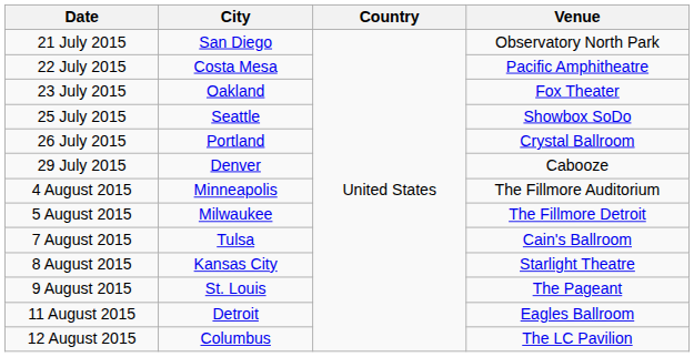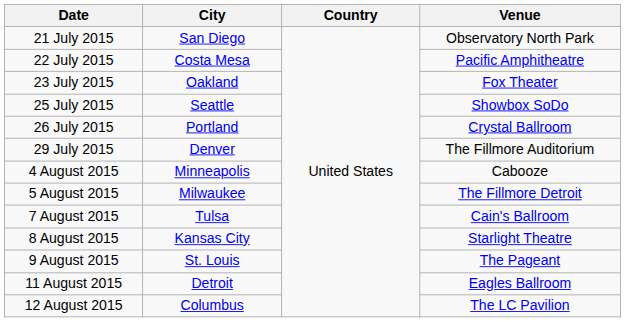 <table class="wikitable" style="text-align:center">
 <tr>
 <th style="width:150px;">Date</th>
 <th style="width:150px;">City</th>
 <th style="width:150px;">Country</th>
 <th style="width:220px;">Venue</th>
 </tr>
 <tr>
 <td>21 July 2015</td>
 <td><a href='#'>San Diego</a></td>
 <td rowspan="13">United States</td>
 <td>Observatory North Park</td>
 </tr>
 <tr>
 <td>22 July 2015</td>
 <td><a href='#'>Costa Mesa</a></td>
 <td><a href='#'>Pacific Amphitheatre</a></td>
 </tr>
 <tr>
 <td>23 July 2015</td>
 <td><a href='#'>Oakland</a></td>
 <td><a href='#'>Fox Theater</a></td>
 </tr>
 <tr>
 <td>25 July 2015</td>
 <td><a href='#'>Seattle</a></td>
 <td><a href='#'>Showbox SoDo</a></td>
 </tr>
 <tr>
 <td>26 July 2015</td>
 <td><a href='#'>Portland</a></td>
 <td><a href='#'>Crystal Ballroom</a></td>
 </tr>
 <tr>
 <td>29 July 2015</td>
 <td><a href='#'>Denver</a></td>
-<td>Cabooze</td>
+<td>The Fillmore Auditorium</td>
 </tr>
 <tr>
 <td>4 August 2015</td>
 <td><a href='#'>Minneapolis</a></td>
-<td>The Fillmore Auditorium</td>
+<td>Cabooze</td>
 </tr>
 <tr>
 <td>5 August 2015</td>
 <td><a href='#'>Milwaukee</a></td>
 <td><a href='#'>The Fillmore Detroit</a></td>
 </tr>
 <tr>
 <td>7 August 2015</td>
 <td><a href='#'>Tulsa</a></td>
 <td><a href='#'>Cain's Ballroom</a></td>
 </tr>
 <tr>
 <td>8 August 2015</td>
 <td><a href='#'>Kansas City</a></td>
 <td><a href='#'>Starlight Theatre</a></td>
 </tr>
 <tr>
 <td>9 August 2015</td>
 <td><a href='#'>St. Louis</a></td>
 <td><a href='#'>The Pageant</a></td>
 </tr>
 <tr>
 <td>11 August 2015</td>
 <td><a href='#'>Detroit</a></td>
 <td><a href='#'>Eagles Ballroom</a></td>
 </tr>
 <tr>
 <td>12 August 2015</td>
 <td><a href='#'>Columbus</a></td>
 <td><a href='#'>The LC Pavilion</a></td>
 </tr>
 </table>
